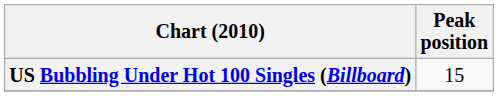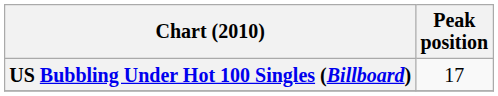 <table class="wikitable sortable plainrowheaders">
 <tr>
 <th scope="col">Chart (2010)</th>
 <th scope="col">Peak<br>position</th>
 </tr>
 <tr>
 <th scope="row">US <a href='#'>Bubbling Under Hot 100 Singles</a> (<em><a href='#'>Billboard</a></em>)</th>
-<td align="center">15</td>
+<td align="center">17</td>
 </tr>
 <tr>
 </tr>
 </table>
